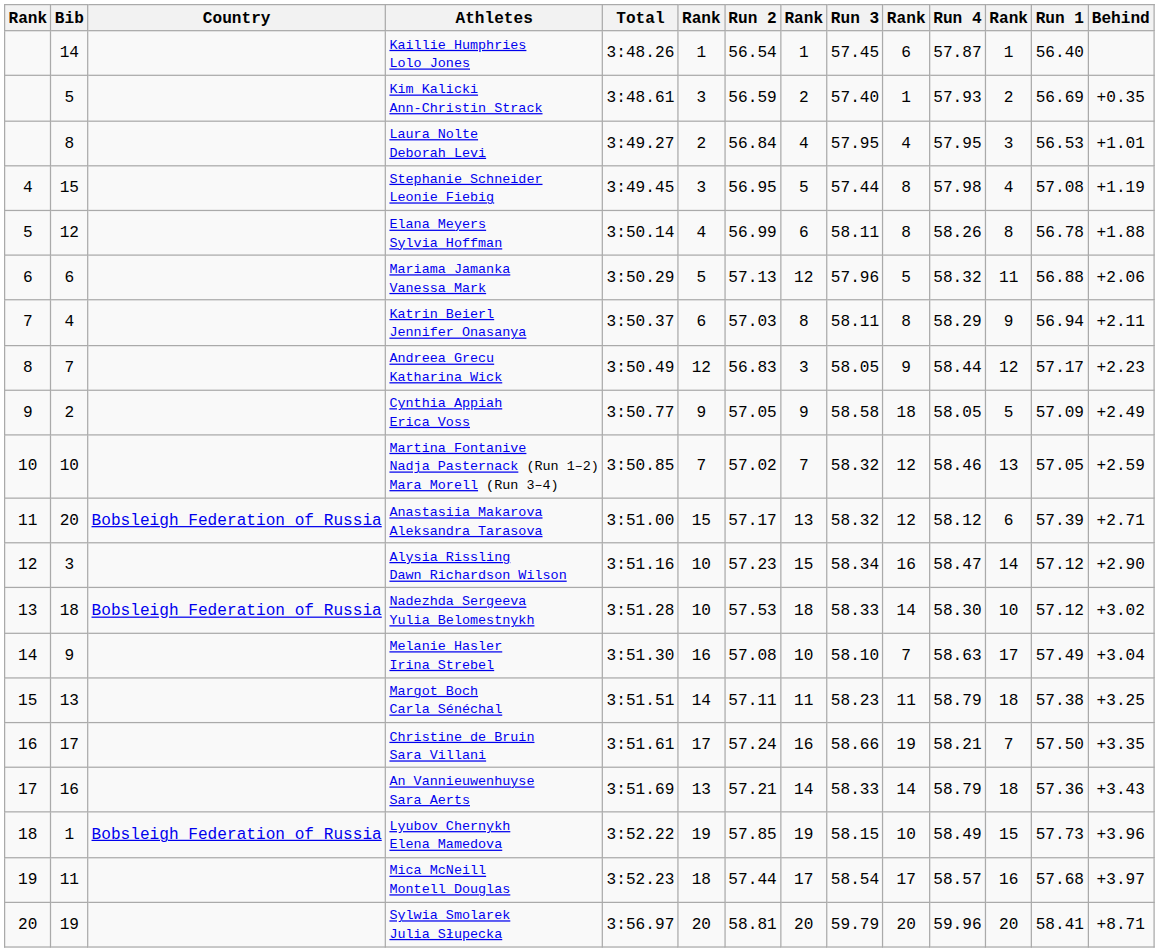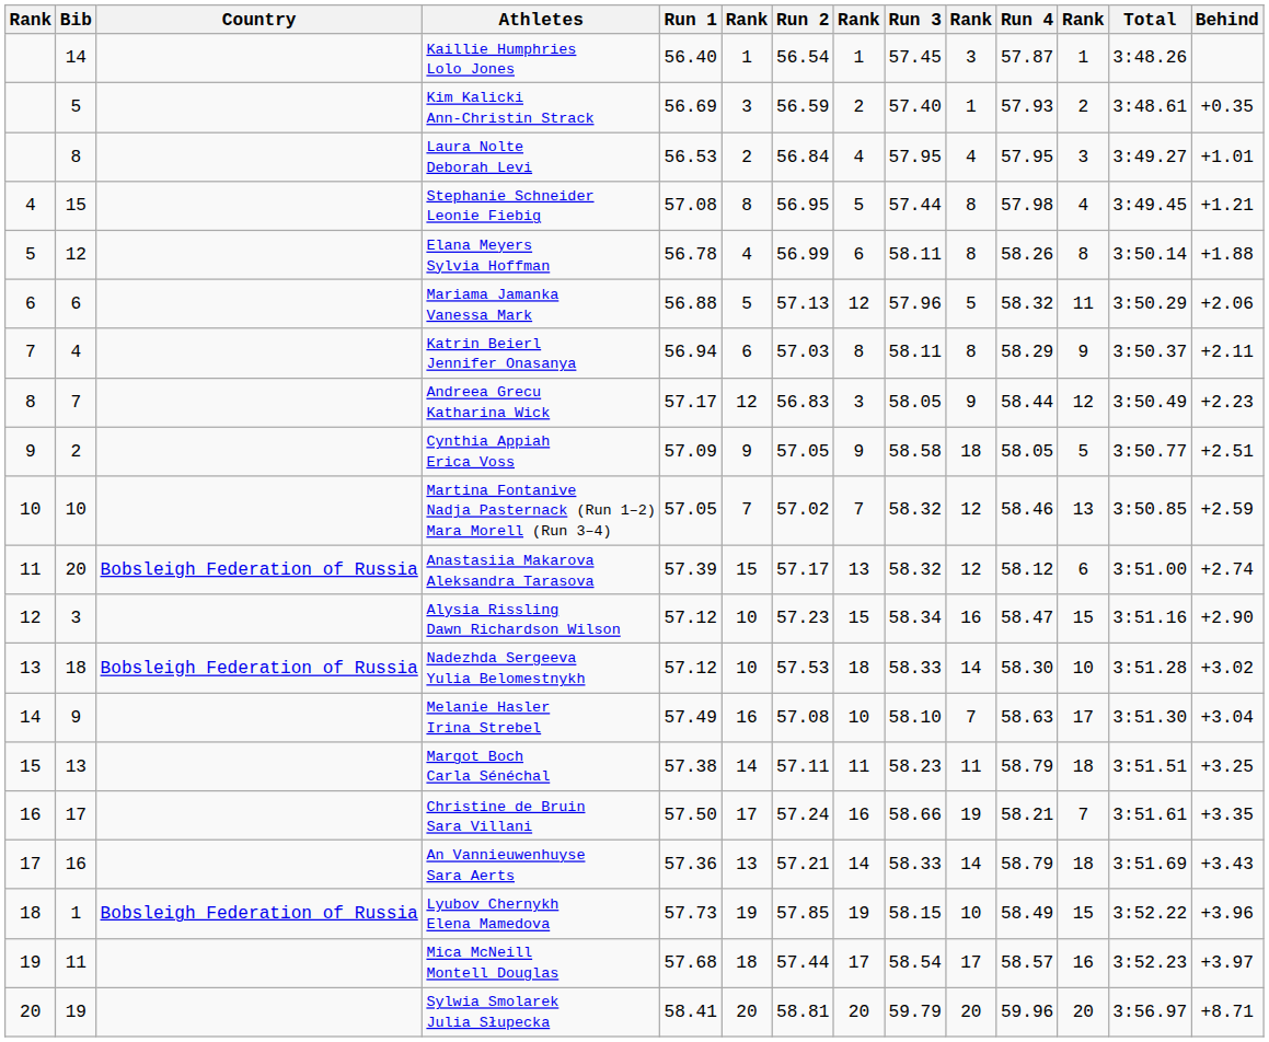 <table class="wikitable sortable" style="text-align:center">
 <tr>
 <th>Rank</th>
 <th>Bib</th>
 <th>Country</th>
 <th>Athletes</th>
-<th>Total</th>
+<th>Run 1</th>
 <th>Rank</th>
 <th>Run 2</th>
 <th>Rank</th>
 <th>Run 3</th>
 <th>Rank</th>
 <th>Run 4</th>
 <th>Rank</th>
-<th>Run 1</th>
+<th>Total</th>
 <th>Behind</th>
 </tr>
 <tr>
 <td></td>
 <td>14</td>
 <td align=left></td>
 <td align=left><small><a href='#'>Kaillie Humphries</a><br><a href='#'>Lolo Jones</a></small></td>
-<td>3:48.26</td>
+<td>56.40</td>
 <td>1</td>
 <td>56.54</td>
 <td>1</td>
 <td>57.45</td>
-<td>6</td>
+<td>3</td>
 <td>57.87</td>
 <td>1</td>
-<td>56.40</td>
+<td>3:48.26</td>
 <td></td>
 </tr>
 <tr>
 <td></td>
 <td>5</td>
 <td align=left></td>
 <td align=left><small><a href='#'>Kim Kalicki</a><br><a href='#'>Ann-Christin Strack</a></small></td>
-<td>3:48.61</td>
+<td>56.69</td>
 <td>3</td>
 <td>56.59</td>
 <td>2</td>
 <td>57.40</td>
 <td>1</td>
 <td>57.93</td>
 <td>2</td>
-<td>56.69</td>
+<td>3:48.61</td>
 <td>+0.35</td>
 </tr>
 <tr>
 <td></td>
 <td>8</td>
 <td align=left></td>
 <td align=left><small><a href='#'>Laura Nolte</a><br><a href='#'>Deborah Levi</a></small></td>
-<td>3:49.27</td>
+<td>56.53</td>
 <td>2</td>
 <td>56.84</td>
 <td>4</td>
 <td>57.95</td>
 <td>4</td>
 <td>57.95</td>
 <td>3</td>
-<td>56.53</td>
+<td>3:49.27</td>
 <td>+1.01</td>
 </tr>
 <tr>
 <td>4</td>
 <td>15</td>
 <td align=left></td>
 <td align=left><small><a href='#'>Stephanie Schneider</a><br><a href='#'>Leonie Fiebig</a></small></td>
-<td>3:49.45</td>
-<td>3</td>
+<td>57.08</td>
+<td>8</td>
 <td>56.95</td>
 <td>5</td>
 <td>57.44</td>
 <td>8</td>
 <td>57.98</td>
 <td>4</td>
-<td>57.08</td>
-<td>+1.19</td>
+<td>3:49.45</td>
+<td>+1.21</td>
 </tr>
 <tr>
 <td>5</td>
 <td>12</td>
 <td align=left></td>
 <td align=left><small><a href='#'>Elana Meyers</a><br><a href='#'>Sylvia Hoffman</a></small></td>
-<td>3:50.14</td>
+<td>56.78</td>
 <td>4</td>
 <td>56.99</td>
 <td>6</td>
 <td>58.11</td>
 <td>8</td>
 <td>58.26</td>
 <td>8</td>
-<td>56.78</td>
+<td>3:50.14</td>
 <td>+1.88</td>
 </tr>
 <tr>
 <td>6</td>
 <td>6</td>
 <td align=left></td>
 <td align=left><small><a href='#'>Mariama Jamanka</a><br><a href='#'>Vanessa Mark</a></small></td>
-<td>3:50.29</td>
+<td>56.88</td>
 <td>5</td>
 <td>57.13</td>
 <td>12</td>
 <td>57.96</td>
 <td>5</td>
 <td>58.32</td>
 <td>11</td>
-<td>56.88</td>
+<td>3:50.29</td>
 <td>+2.06</td>
 </tr>
 <tr>
 <td>7</td>
 <td>4</td>
 <td align=left></td>
 <td align=left><small><a href='#'>Katrin Beierl</a><br><a href='#'>Jennifer Onasanya</a></small></td>
-<td>3:50.37</td>
+<td>56.94</td>
 <td>6</td>
 <td>57.03</td>
 <td>8</td>
 <td>58.11</td>
 <td>8</td>
 <td>58.29</td>
 <td>9</td>
-<td>56.94</td>
+<td>3:50.37</td>
 <td>+2.11</td>
 </tr>
 <tr>
 <td>8</td>
 <td>7</td>
 <td align=left></td>
 <td align=left><small><a href='#'>Andreea Grecu</a><br><a href='#'>Katharina Wick</a></small></td>
-<td>3:50.49</td>
+<td>57.17</td>
 <td>12</td>
 <td>56.83</td>
 <td>3</td>
 <td>58.05</td>
 <td>9</td>
 <td>58.44</td>
 <td>12</td>
-<td>57.17</td>
+<td>3:50.49</td>
 <td>+2.23</td>
 </tr>
 <tr>
 <td>9</td>
 <td>2</td>
 <td align=left></td>
 <td align=left><small><a href='#'>Cynthia Appiah</a><br><a href='#'>Erica Voss</a></small></td>
-<td>3:50.77</td>
+<td>57.09</td>
 <td>9</td>
 <td>57.05</td>
 <td>9</td>
 <td>58.58</td>
 <td>18</td>
 <td>58.05</td>
 <td>5</td>
-<td>57.09</td>
-<td>+2.49</td>
+<td>3:50.77</td>
+<td>+2.51</td>
 </tr>
 <tr>
 <td>10</td>
 <td>10</td>
 <td align=left></td>
 <td align=left><small><a href='#'>Martina Fontanive</a><br><a href='#'>Nadja Pasternack</a> (Run 1–2)<br><a href='#'>Mara Morell</a> (Run 3–4)</small></td>
-<td>3:50.85</td>
+<td>57.05</td>
 <td>7</td>
 <td>57.02</td>
 <td>7</td>
 <td>58.32</td>
 <td>12</td>
 <td>58.46</td>
 <td>13</td>
-<td>57.05</td>
+<td>3:50.85</td>
 <td>+2.59</td>
 </tr>
 <tr>
 <td>11</td>
 <td>20</td>
 <td align=left><a href='#'>Bobsleigh Federation of Russia</a></td>
 <td align=left><small><a href='#'>Anastasiia Makarova</a><br><a href='#'>Aleksandra Tarasova</a></small></td>
-<td>3:51.00</td>
+<td>57.39</td>
 <td>15</td>
 <td>57.17</td>
 <td>13</td>
 <td>58.32</td>
 <td>12</td>
 <td>58.12</td>
 <td>6</td>
-<td>57.39</td>
-<td>+2.71</td>
+<td>3:51.00</td>
+<td>+2.74</td>
 </tr>
 <tr>
 <td>12</td>
 <td>3</td>
 <td align=left></td>
 <td align=left><small><a href='#'>Alysia Rissling</a><br><a href='#'>Dawn Richardson Wilson</a></small></td>
-<td>3:51.16</td>
+<td>57.12</td>
 <td>10</td>
 <td>57.23</td>
 <td>15</td>
 <td>58.34</td>
 <td>16</td>
 <td>58.47</td>
-<td>14</td>
-<td>57.12</td>
+<td>15</td>
+<td>3:51.16</td>
 <td>+2.90</td>
 </tr>
 <tr>
 <td>13</td>
 <td>18</td>
 <td align=left><a href='#'>Bobsleigh Federation of Russia</a></td>
 <td align=left><small><a href='#'>Nadezhda Sergeeva</a><br><a href='#'>Yulia Belomestnykh</a></small></td>
-<td>3:51.28</td>
+<td>57.12</td>
 <td>10</td>
 <td>57.53</td>
 <td>18</td>
 <td>58.33</td>
 <td>14</td>
 <td>58.30</td>
 <td>10</td>
-<td>57.12</td>
+<td>3:51.28</td>
 <td>+3.02</td>
 </tr>
 <tr>
 <td>14</td>
 <td>9</td>
 <td align=left></td>
 <td align=left><small><a href='#'>Melanie Hasler</a><br><a href='#'>Irina Strebel</a></small></td>
-<td>3:51.30</td>
+<td>57.49</td>
 <td>16</td>
 <td>57.08</td>
 <td>10</td>
 <td>58.10</td>
 <td>7</td>
 <td>58.63</td>
 <td>17</td>
-<td>57.49</td>
+<td>3:51.30</td>
 <td>+3.04</td>
 </tr>
 <tr>
 <td>15</td>
 <td>13</td>
 <td align=left></td>
 <td align=left><small><a href='#'>Margot Boch</a><br><a href='#'>Carla Sénéchal</a></small></td>
-<td>3:51.51</td>
+<td>57.38</td>
 <td>14</td>
 <td>57.11</td>
 <td>11</td>
 <td>58.23</td>
 <td>11</td>
 <td>58.79</td>
 <td>18</td>
-<td>57.38</td>
+<td>3:51.51</td>
 <td>+3.25</td>
 </tr>
 <tr>
 <td>16</td>
 <td>17</td>
 <td align=left></td>
 <td align=left><small><a href='#'>Christine de Bruin</a><br><a href='#'>Sara Villani</a></small></td>
-<td>3:51.61</td>
+<td>57.50</td>
 <td>17</td>
 <td>57.24</td>
 <td>16</td>
 <td>58.66</td>
 <td>19</td>
 <td>58.21</td>
 <td>7</td>
-<td>57.50</td>
+<td>3:51.61</td>
 <td>+3.35</td>
 </tr>
 <tr>
 <td>17</td>
 <td>16</td>
 <td align=left></td>
 <td align=left><small><a href='#'>An Vannieuwenhuyse</a><br><a href='#'>Sara Aerts</a></small></td>
-<td>3:51.69</td>
+<td>57.36</td>
 <td>13</td>
 <td>57.21</td>
 <td>14</td>
 <td>58.33</td>
 <td>14</td>
 <td>58.79</td>
 <td>18</td>
-<td>57.36</td>
+<td>3:51.69</td>
 <td>+3.43</td>
 </tr>
 <tr>
 <td>18</td>
 <td>1</td>
 <td align=left><a href='#'>Bobsleigh Federation of Russia</a></td>
 <td align=left><small><a href='#'>Lyubov Chernykh</a><br><a href='#'>Elena Mamedova</a></small></td>
-<td>3:52.22</td>
+<td>57.73</td>
 <td>19</td>
 <td>57.85</td>
 <td>19</td>
 <td>58.15</td>
 <td>10</td>
 <td>58.49</td>
 <td>15</td>
-<td>57.73</td>
+<td>3:52.22</td>
 <td>+3.96</td>
 </tr>
 <tr>
 <td>19</td>
 <td>11</td>
 <td align=left></td>
 <td align=left><small><a href='#'>Mica McNeill</a><br><a href='#'>Montell Douglas</a></small></td>
-<td>3:52.23</td>
+<td>57.68</td>
 <td>18</td>
 <td>57.44</td>
 <td>17</td>
 <td>58.54</td>
 <td>17</td>
 <td>58.57</td>
 <td>16</td>
-<td>57.68</td>
+<td>3:52.23</td>
 <td>+3.97</td>
 </tr>
 <tr>
 <td>20</td>
 <td>19</td>
 <td align=left></td>
 <td align=left><small><a href='#'>Sylwia Smolarek</a><br><a href='#'>Julia Słupecka</a></small></td>
-<td>3:56.97</td>
+<td>58.41</td>
 <td>20</td>
 <td>58.81</td>
 <td>20</td>
 <td>59.79</td>
 <td>20</td>
 <td>59.96</td>
 <td>20</td>
-<td>58.41</td>
+<td>3:56.97</td>
 <td>+8.71</td>
 </tr>
 </table>
